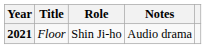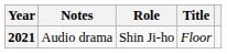 <table class="wikitable plainrowheaders sortable">
 <tr>
 <th scope="col">Year</th>
+<th scope="col" class="unsortable">Notes</th>
+<th scope="col">Role</th>
 <th scope="col">Title</th>
-<th scope="col">Role</th>
-<th scope="col" class="unsortable">Notes</th>
 <th scope="col" class="unsortable"></th>
 </tr>
 <tr>
 <th scope="row">2021</th>
+<td>Audio drama</td>
+<td>Shin Ji-ho</td>
 <td><em>Floor</em></td>
-<td>Shin Ji-ho</td>
-<td>Audio drama</td>
 <td style="text-align:center"></td>
 </tr>
 </table>
